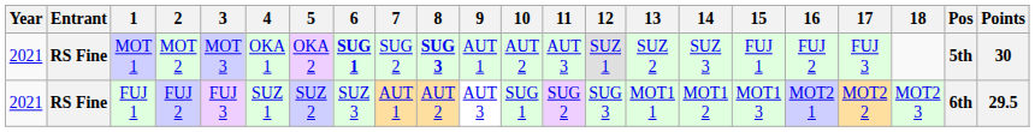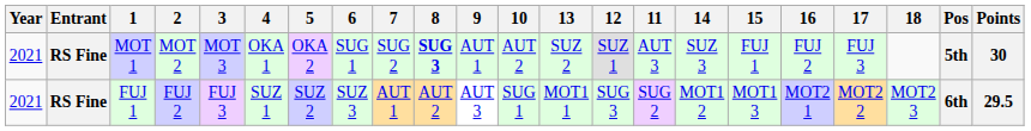 <table class="wikitable" style="text-align:center; font-size:90%">
 <tr>
 <th>Year</th>
 <th>Entrant</th>
 <th>1</th>
 <th>2</th>
 <th>3</th>
 <th>4</th>
 <th>5</th>
 <th>6</th>
 <th>7</th>
 <th>8</th>
 <th>9</th>
 <th>10</th>
+<th>13</th>
+<th>12</th>
 <th>11</th>
-<th>12</th>
-<th>13</th>
 <th>14</th>
 <th>15</th>
 <th>16</th>
 <th>17</th>
 <th>18</th>
 <th>Pos</th>
 <th>Points</th>
 </tr>
 <tr>
 <td><a href='#'>2021</a></td>
 <th>RS Fine</th>
 <td style="background:#CFCFFF;"><a href='#'>MOT<br>1</a><br></td>
 <td style="background:#DFFFDF;"><a href='#'>MOT<br>2</a><br></td>
 <td style="background:#CFCFFF;"><a href='#'>MOT<br>3</a><br></td>
 <td style="background:#DFFFDF;"><a href='#'>OKA<br>1</a><br></td>
 <td style="background:#EFCFFF;"><a href='#'>OKA<br>2</a><br></td>
-<td style="background:#DFFFDF;"><strong><a href='#'>SUG<br>1</a><br></strong></td>
+<td style="background:#DFFFDF;"><a href='#'>SUG<br>1</a><br></td>
 <td style="background:#DFFFDF;"><a href='#'>SUG<br>2</a><br></td>
 <td style="background:#DFFFDF;"><strong><a href='#'>SUG<br>3</a><br></strong></td>
 <td style="background:#DFFFDF;"><a href='#'>AUT<br>1</a><br></td>
 <td style="background:#DFFFDF;"><a href='#'>AUT<br>2</a><br></td>
+<td style="background:#DFFFDF;"><a href='#'>SUZ<br>2</a><br></td>
+<td style="background:#DFDFDF;"><a href='#'>SUZ<br>1</a><br></td>
 <td style="background:#DFFFDF;"><a href='#'>AUT<br>3</a><br></td>
-<td style="background:#DFDFDF;"><a href='#'>SUZ<br>1</a><br></td>
-<td style="background:#DFFFDF;"><a href='#'>SUZ<br>2</a><br></td>
 <td style="background:#DFFFDF;"><a href='#'>SUZ<br>3</a><br></td>
 <td style="background:#DFFFDF;"><a href='#'>FUJ<br>1</a><br></td>
 <td style="background:#DFFFDF;"><a href='#'>FUJ<br>2</a><br></td>
 <td style="background:#DFFFDF;"><a href='#'>FUJ<br>3</a><br></td>
 <td></td>
 <th>5th</th>
 <th>30</th>
 </tr>
 <tr>
 <td><a href='#'>2021</a></td>
 <th>RS Fine</th>
 <td style="background:#DFFFDF;"><a href='#'>FUJ<br>1</a><br></td>
 <td style="background:#CFCFFF;"><a href='#'>FUJ<br>2</a><br></td>
 <td style="background:#EFCFFF;"><a href='#'>FUJ<br>3</a><br></td>
 <td style="background:#DFFFDF;"><a href='#'>SUZ<br>1</a><br></td>
 <td style="background:#CFCFFF;"><a href='#'>SUZ<br>2</a><br></td>
 <td style="background:#DFFFDF;"><a href='#'>SUZ<br>3</a><br></td>
 <td style="background:#FFDF9F;"><a href='#'>AUT<br>1</a><br></td>
 <td style="background:#FFDF9F;"><a href='#'>AUT<br>2</a><br></td>
 <td style="background:#FFFFFF;"><a href='#'>AUT<br>3</a><br></td>
 <td style="background:#DFFFDF;"><a href='#'>SUG<br>1</a><br></td>
+<td style="background:#DFFFDF;"><a href='#'>MOT1<br>1</a><br></td>
+<td style="background:#DFFFDF;"><a href='#'>SUG<br>3</a><br></td>
 <td style="background:#EFCFFF;"><a href='#'>SUG<br>2</a><br></td>
-<td style="background:#DFFFDF;"><a href='#'>SUG<br>3</a><br></td>
-<td style="background:#DFFFDF;"><a href='#'>MOT1<br>1</a><br></td>
 <td style="background:#DFFFDF;"><a href='#'>MOT1<br>2</a><br></td>
 <td style="background:#DFFFDF;"><a href='#'>MOT1<br>3</a><br></td>
 <td style="background:#CFCFFF;"><a href='#'>MOT2<br>1</a><br></td>
 <td style="background:#FFDF9F;"><a href='#'>MOT2<br>2</a><br></td>
 <td style="background:#DFFFDF;"><a href='#'>MOT2<br>3</a><br></td>
 <th>6th</th>
 <th>29.5</th>
 </tr>
 </table>
